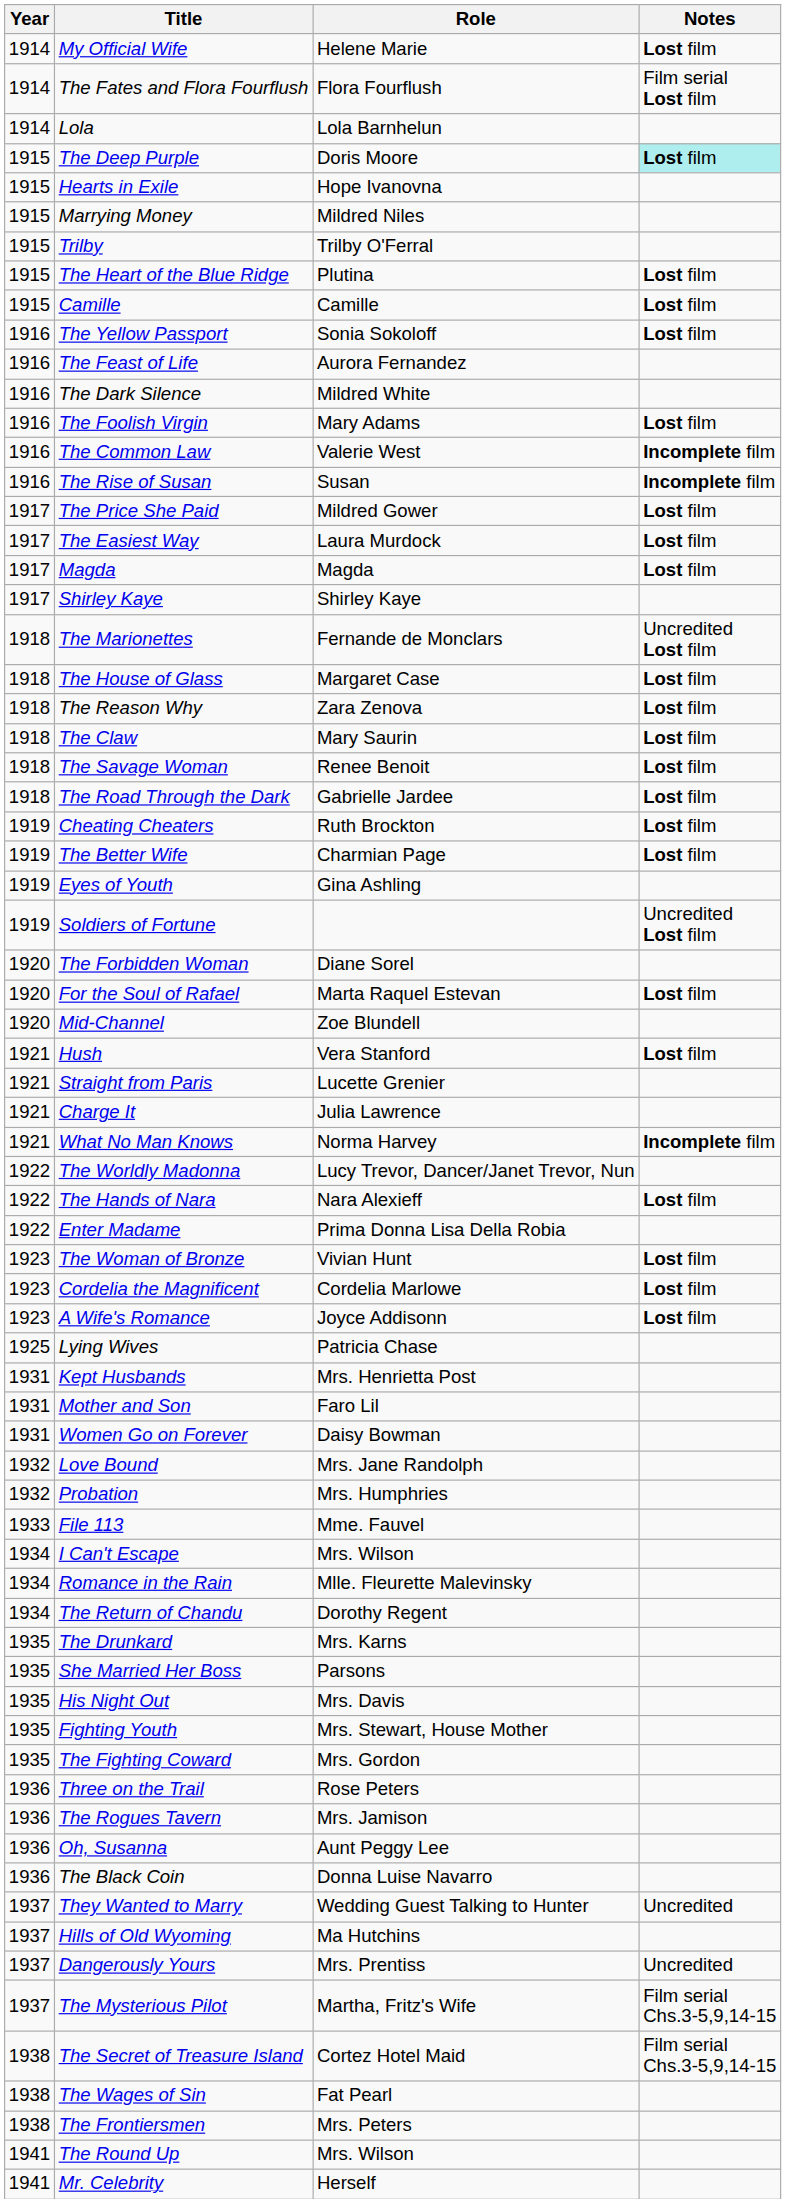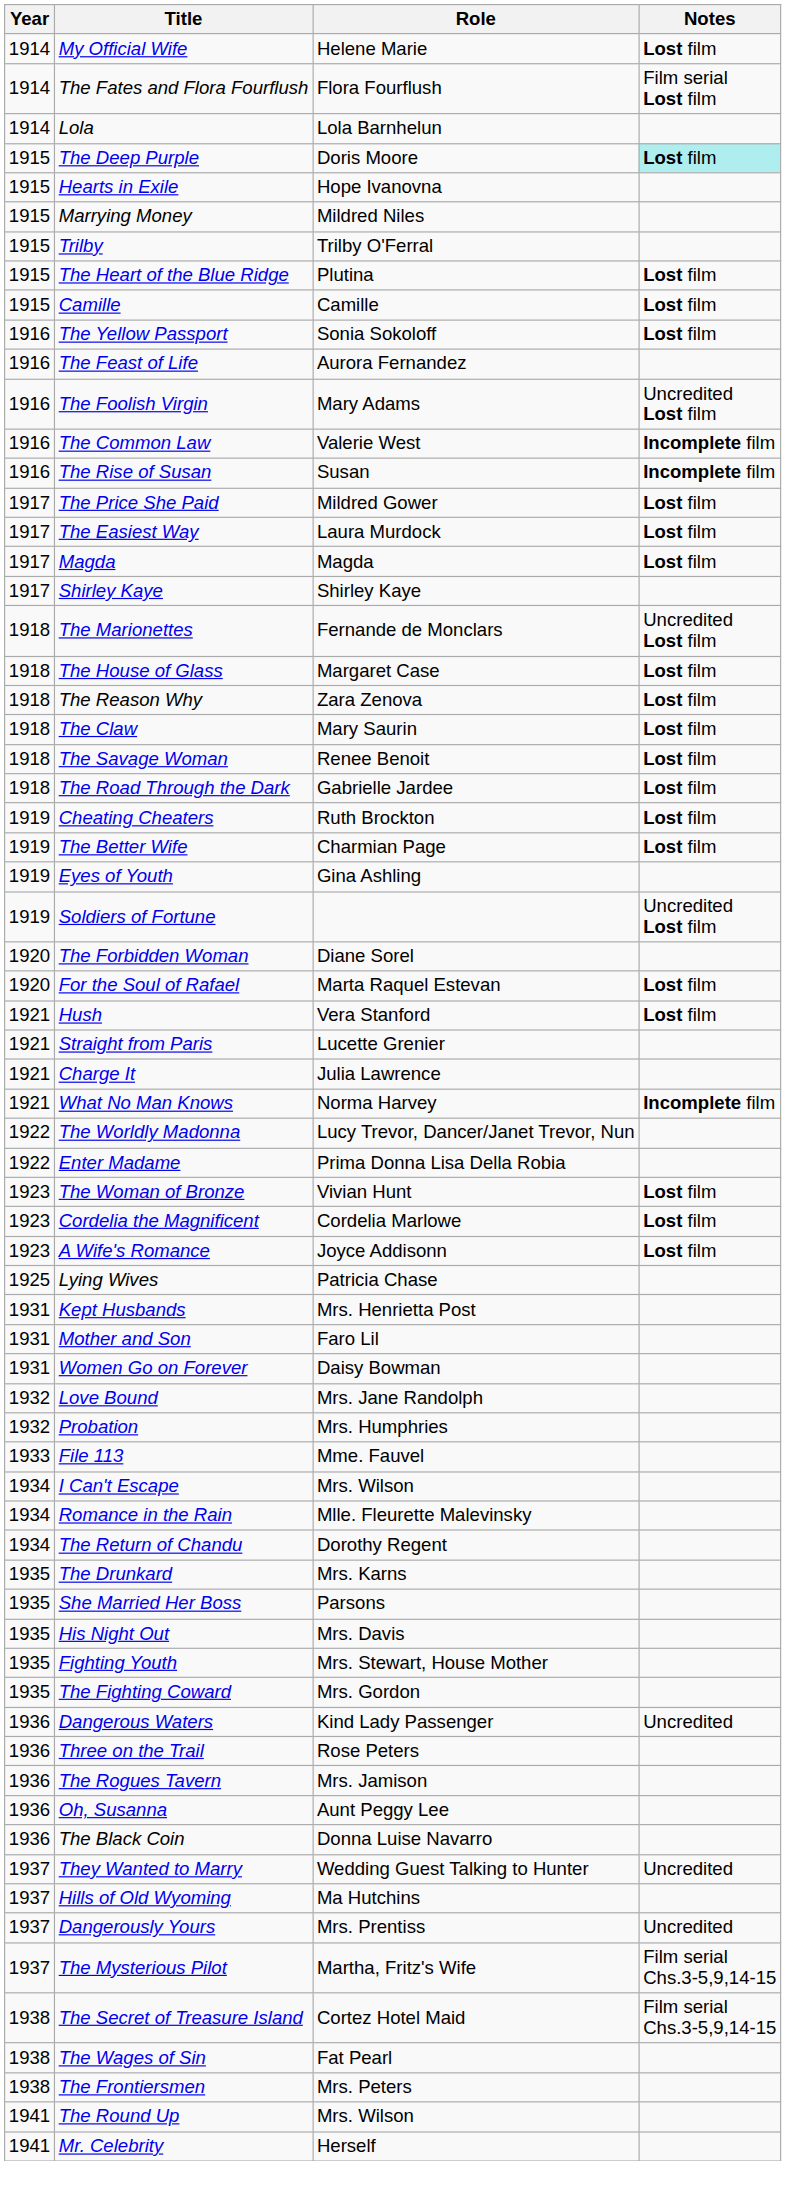 <table class="wikitable sortable">
 <tr>
 <th>Year</th>
 <th>Title</th>
 <th>Role</th>
 <th class="unsortable">Notes</th>
 </tr>
 <tr>
 <td>1914</td>
 <td><em><a href='#'>My Official Wife</a></em></td>
 <td>Helene Marie</td>
 <td><strong>Lost</strong> film</td>
 </tr>
 <tr>
 <td>1914</td>
 <td><em>The Fates and Flora Fourflush</em></td>
 <td>Flora Fourflush</td>
 <td>Film serial <br> <strong>Lost</strong> film</td>
 </tr>
 <tr>
 <td>1914</td>
 <td><em>Lola</em></td>
 <td>Lola Barnhelun</td>
 <td></td>
 </tr>
 <tr>
 <td>1915</td>
 <td><em><a href='#'>The Deep Purple</a></em></td>
 <td>Doris Moore</td>
 <td style="background: paleturquoise;"><strong>Lost</strong> film</td>
 </tr>
 <tr>
 <td>1915</td>
 <td><em><a href='#'>Hearts in Exile</a></em></td>
 <td>Hope Ivanovna</td>
 <td></td>
 </tr>
 <tr>
 <td>1915</td>
 <td><em>Marrying Money</em></td>
 <td>Mildred Niles</td>
 <td></td>
 </tr>
 <tr>
 <td>1915</td>
 <td><em><a href='#'>Trilby</a></em></td>
 <td>Trilby O'Ferral</td>
 <td></td>
 </tr>
 <tr>
 <td>1915</td>
 <td><em><a href='#'>The Heart of the Blue Ridge</a></em></td>
 <td>Plutina</td>
 <td><strong>Lost</strong> film</td>
 </tr>
 <tr>
 <td>1915</td>
 <td><em><a href='#'>Camille</a></em></td>
 <td>Camille</td>
 <td><strong>Lost</strong> film</td>
 </tr>
 <tr>
 <td>1916</td>
 <td><em><a href='#'>The Yellow Passport</a></em></td>
 <td>Sonia Sokoloff</td>
 <td><strong>Lost</strong> film</td>
 </tr>
 <tr>
 <td>1916</td>
 <td><em><a href='#'>The Feast of Life</a></em></td>
 <td>Aurora Fernandez</td>
 <td></td>
 </tr>
 <tr>
 <td>1916</td>
-<td><em>The Dark Silence</em></td>
-<td>Mildred White</td>
-<td></td>
-</tr>
-<tr>
-<td>1916</td>
 <td><em><a href='#'>The Foolish Virgin</a></em></td>
 <td>Mary Adams</td>
-<td><strong>Lost</strong> film</td>
+<td>Uncredited <br> <strong>Lost</strong> film</td>
 </tr>
 <tr>
 <td>1916</td>
 <td><em><a href='#'>The Common Law</a></em></td>
 <td>Valerie West</td>
 <td><strong>Incomplete</strong> film</td>
 </tr>
 <tr>
 <td>1916</td>
 <td><em><a href='#'>The Rise of Susan</a></em></td>
 <td>Susan</td>
 <td><strong>Incomplete</strong> film</td>
 </tr>
 <tr>
 <td>1917</td>
 <td><em><a href='#'>The Price She Paid</a></em></td>
 <td>Mildred Gower</td>
 <td><strong>Lost</strong> film</td>
 </tr>
 <tr>
 <td>1917</td>
 <td><em><a href='#'>The Easiest Way</a></em></td>
 <td>Laura Murdock</td>
 <td><strong>Lost</strong> film</td>
 </tr>
 <tr>
 <td>1917</td>
 <td><em><a href='#'>Magda</a></em></td>
 <td>Magda</td>
 <td><strong>Lost</strong> film</td>
 </tr>
 <tr>
 <td>1917</td>
 <td><em><a href='#'>Shirley Kaye</a></em></td>
 <td>Shirley Kaye</td>
 <td></td>
 </tr>
 <tr>
 <td>1918</td>
 <td><em><a href='#'>The Marionettes</a></em></td>
 <td>Fernande de Monclars</td>
 <td>Uncredited <br> <strong>Lost</strong> film</td>
 </tr>
 <tr>
 <td>1918</td>
 <td><em><a href='#'>The House of Glass</a></em></td>
 <td>Margaret Case</td>
 <td><strong>Lost</strong> film</td>
 </tr>
 <tr>
 <td>1918</td>
 <td><em>The Reason Why</em></td>
 <td>Zara Zenova</td>
 <td><strong>Lost</strong> film</td>
 </tr>
 <tr>
 <td>1918</td>
 <td><em><a href='#'>The Claw</a></em></td>
 <td>Mary Saurin</td>
 <td><strong>Lost</strong> film</td>
 </tr>
 <tr>
 <td>1918</td>
 <td><em><a href='#'>The Savage Woman</a></em></td>
 <td>Renee Benoit</td>
 <td><strong>Lost</strong> film</td>
 </tr>
 <tr>
 <td>1918</td>
 <td><em><a href='#'>The Road Through the Dark</a></em></td>
 <td>Gabrielle Jardee</td>
 <td><strong>Lost</strong> film</td>
 </tr>
 <tr>
 <td>1919</td>
 <td><em><a href='#'>Cheating Cheaters</a></em></td>
 <td>Ruth Brockton</td>
 <td><strong>Lost</strong> film</td>
 </tr>
 <tr>
 <td>1919</td>
 <td><em><a href='#'>The Better Wife</a></em></td>
 <td>Charmian Page</td>
 <td><strong>Lost</strong> film</td>
 </tr>
 <tr>
 <td>1919</td>
 <td><em><a href='#'>Eyes of Youth</a></em></td>
 <td>Gina Ashling</td>
 <td></td>
 </tr>
 <tr>
 <td>1919</td>
 <td><em><a href='#'>Soldiers of Fortune</a></em></td>
 <td></td>
 <td>Uncredited <br> <strong>Lost</strong> film</td>
 </tr>
 <tr>
 <td>1920</td>
 <td><em><a href='#'>The Forbidden Woman</a></em></td>
 <td>Diane Sorel</td>
 <td></td>
 </tr>
 <tr>
 <td>1920</td>
 <td><em><a href='#'>For the Soul of Rafael</a></em></td>
 <td>Marta Raquel Estevan</td>
 <td><strong>Lost</strong> film</td>
 </tr>
 <tr>
-<td>1920</td>
-<td><em><a href='#'>Mid-Channel</a></em></td>
-<td>Zoe Blundell</td>
-<td></td>
-</tr>
-<tr>
 <td>1921</td>
 <td><em><a href='#'>Hush</a></em></td>
 <td>Vera Stanford</td>
 <td><strong>Lost</strong> film</td>
 </tr>
 <tr>
 <td>1921</td>
 <td><em><a href='#'>Straight from Paris</a></em></td>
 <td>Lucette Grenier</td>
 <td></td>
 </tr>
 <tr>
 <td>1921</td>
 <td><em><a href='#'>Charge It</a></em></td>
 <td>Julia Lawrence</td>
 <td></td>
 </tr>
 <tr>
 <td>1921</td>
 <td><em><a href='#'>What No Man Knows</a></em></td>
 <td>Norma Harvey</td>
 <td><strong>Incomplete</strong> film</td>
 </tr>
 <tr>
 <td>1922</td>
 <td><em><a href='#'>The Worldly Madonna</a></em></td>
 <td>Lucy Trevor, Dancer/Janet Trevor, Nun</td>
 <td></td>
-</tr>
-<tr>
-<td>1922</td>
-<td><em><a href='#'>The Hands of Nara</a></em></td>
-<td>Nara Alexieff</td>
-<td><strong>Lost</strong> film</td>
 </tr>
 <tr>
 <td>1922</td>
 <td><em><a href='#'>Enter Madame</a></em></td>
 <td>Prima Donna Lisa Della Robia</td>
 <td></td>
 </tr>
 <tr>
 <td>1923</td>
 <td><em><a href='#'>The Woman of Bronze</a></em></td>
 <td>Vivian Hunt</td>
 <td><strong>Lost</strong> film</td>
 </tr>
 <tr>
 <td>1923</td>
 <td><em><a href='#'>Cordelia the Magnificent</a></em></td>
 <td>Cordelia Marlowe</td>
 <td><strong>Lost</strong> film</td>
 </tr>
 <tr>
 <td>1923</td>
 <td><em><a href='#'>A Wife's Romance</a></em></td>
 <td>Joyce Addisonn</td>
 <td><strong>Lost</strong> film</td>
 </tr>
 <tr>
 <td>1925</td>
 <td><em>Lying Wives</em></td>
 <td>Patricia Chase</td>
 <td></td>
 </tr>
 <tr>
 <td>1931</td>
 <td><em><a href='#'>Kept Husbands</a></em></td>
 <td>Mrs. Henrietta Post</td>
 <td></td>
 </tr>
 <tr>
 <td>1931</td>
 <td><em><a href='#'>Mother and Son</a></em></td>
 <td>Faro Lil</td>
 <td></td>
 </tr>
 <tr>
 <td>1931</td>
 <td><em><a href='#'>Women Go on Forever</a></em></td>
 <td>Daisy Bowman</td>
 <td></td>
 </tr>
 <tr>
 <td>1932</td>
 <td><em><a href='#'>Love Bound</a></em></td>
 <td>Mrs. Jane Randolph</td>
 <td></td>
 </tr>
 <tr>
 <td>1932</td>
 <td><em><a href='#'>Probation</a></em></td>
 <td>Mrs. Humphries</td>
 <td></td>
 </tr>
 <tr>
 <td>1933</td>
 <td><em><a href='#'>File 113</a></em></td>
 <td>Mme. Fauvel</td>
 <td></td>
 </tr>
 <tr>
 <td>1934</td>
 <td><em><a href='#'>I Can't Escape</a></em></td>
 <td>Mrs. Wilson</td>
 <td></td>
 </tr>
 <tr>
 <td>1934</td>
 <td><em><a href='#'>Romance in the Rain</a></em></td>
 <td>Mlle. Fleurette Malevinsky</td>
 <td></td>
 </tr>
 <tr>
 <td>1934</td>
 <td><em><a href='#'>The Return of Chandu</a></em></td>
 <td>Dorothy Regent</td>
 <td></td>
 </tr>
 <tr>
 <td>1935</td>
 <td><em><a href='#'>The Drunkard</a></em></td>
 <td>Mrs. Karns</td>
 <td></td>
 </tr>
 <tr>
 <td>1935</td>
 <td><em><a href='#'>She Married Her Boss</a></em></td>
 <td>Parsons</td>
 <td></td>
 </tr>
 <tr>
 <td>1935</td>
 <td><em><a href='#'>His Night Out</a></em></td>
 <td>Mrs. Davis</td>
 <td></td>
 </tr>
 <tr>
 <td>1935</td>
 <td><em><a href='#'>Fighting Youth</a></em></td>
 <td>Mrs. Stewart, House Mother</td>
 <td></td>
 </tr>
 <tr>
 <td>1935</td>
 <td><em><a href='#'>The Fighting Coward</a></em></td>
 <td>Mrs. Gordon</td>
 <td></td>
 </tr>
 <tr>
 <td>1936</td>
+<td><em><a href='#'>Dangerous Waters</a></em></td>
+<td>Kind Lady Passenger</td>
+<td>Uncredited</td>
+</tr>
+<tr>
+<td>1936</td>
 <td><em><a href='#'>Three on the Trail</a></em></td>
 <td>Rose Peters</td>
 <td></td>
 </tr>
 <tr>
 <td>1936</td>
 <td><em><a href='#'>The Rogues Tavern</a></em></td>
 <td>Mrs. Jamison</td>
 <td></td>
 </tr>
 <tr>
 <td>1936</td>
 <td><em><a href='#'>Oh, Susanna</a></em></td>
 <td>Aunt Peggy Lee</td>
 <td></td>
 </tr>
 <tr>
 <td>1936</td>
 <td><em>The Black Coin</em></td>
 <td>Donna Luise Navarro</td>
 <td></td>
 </tr>
 <tr>
 <td>1937</td>
 <td><em><a href='#'>They Wanted to Marry</a></em></td>
 <td>Wedding Guest Talking to Hunter</td>
 <td>Uncredited</td>
 </tr>
 <tr>
 <td>1937</td>
 <td><em><a href='#'>Hills of Old Wyoming</a></em></td>
 <td>Ma Hutchins</td>
 <td></td>
 </tr>
 <tr>
 <td>1937</td>
 <td><em><a href='#'>Dangerously Yours</a></em></td>
 <td>Mrs. Prentiss</td>
 <td>Uncredited</td>
 </tr>
 <tr>
 <td>1937</td>
 <td><em><a href='#'>The Mysterious Pilot</a></em></td>
 <td>Martha, Fritz's Wife</td>
 <td>Film serial <br> Chs.3-5,9,14-15</td>
 </tr>
 <tr>
 <td>1938</td>
 <td><em><a href='#'>The Secret of Treasure Island</a></em></td>
 <td>Cortez Hotel Maid</td>
 <td>Film serial <br> Chs.3-5,9,14-15</td>
 </tr>
 <tr>
 <td>1938</td>
 <td><em><a href='#'>The Wages of Sin</a></em></td>
 <td>Fat Pearl</td>
 <td></td>
 </tr>
 <tr>
 <td>1938</td>
 <td><em><a href='#'>The Frontiersmen</a></em></td>
 <td>Mrs. Peters</td>
 <td></td>
 </tr>
 <tr>
 <td>1941</td>
 <td><em><a href='#'>The Round Up</a></em></td>
 <td>Mrs. Wilson</td>
 <td></td>
 </tr>
 <tr>
 <td>1941</td>
 <td><em><a href='#'>Mr. Celebrity</a></em></td>
 <td>Herself</td>
 <td></td>
 </tr>
 </table>
